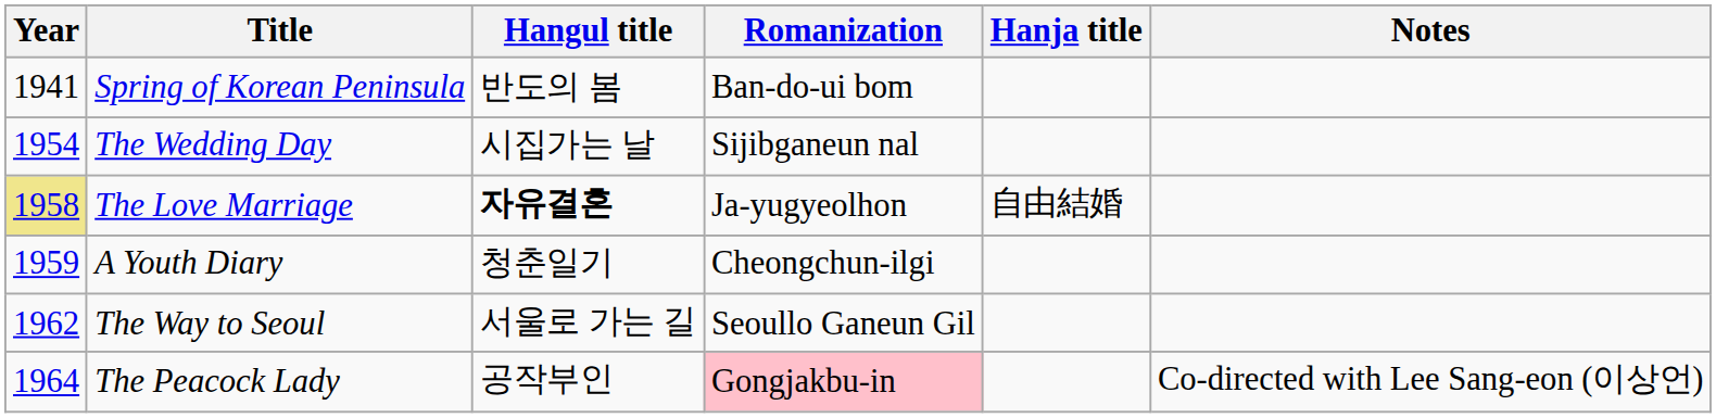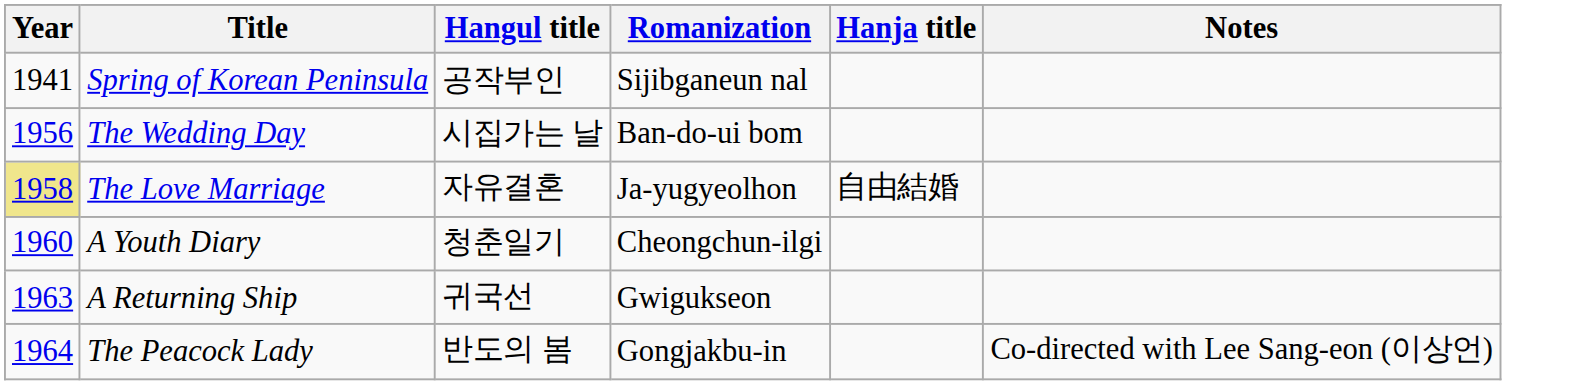 <table class="wikitable">
 <tr>
 <th>Year</th>
 <th>Title</th>
 <th><a href='#'>Hangul</a> title</th>
 <th><a href='#'>Romanization</a></th>
 <th><a href='#'>Hanja</a> title</th>
 <th>Notes</th>
 </tr>
 <tr>
 <td>1941</td>
 <td><em><a href='#'>Spring of Korean Peninsula</a></em></td>
-<td>반도의 봄</td>
-<td>Ban-do-ui bom</td>
+<td>공작부인</td>
+<td>Sijibganeun nal</td>
 <td></td>
 <td></td>
 </tr>
 <tr>
-<td><a href='#'>1954</a></td>
+<td><a href='#'>1956</a></td>
 <td><em><a href='#'>The Wedding Day</a></em></td>
 <td>시집가는 날</td>
-<td>Sijibganeun nal</td>
+<td>Ban-do-ui bom</td>
 <td></td>
 <td></td>
 </tr>
 <tr>
 <td style="background: khaki;"><a href='#'>1958</a></td>
 <td><em><a href='#'>The Love Marriage</a></em></td>
-<td><strong>자유결혼</strong></td>
+<td>자유결혼</td>
 <td>Ja-yugyeolhon</td>
 <td>自由結婚</td>
 <td></td>
 </tr>
 <tr>
-<td><a href='#'>1959</a></td>
+<td><a href='#'>1960</a></td>
 <td><em>A Youth Diary</em></td>
 <td>청춘일기</td>
 <td>Cheongchun-ilgi</td>
 <td></td>
 <td></td>
 </tr>
 <tr>
-<td><a href='#'>1962</a></td>
-<td><em>The Way to Seoul</em></td>
-<td>서울로 가는 길</td>
-<td>Seoullo Ganeun Gil</td>
+<td><a href='#'>1963</a></td>
+<td><em>A Returning Ship</em></td>
+<td>귀국선</td>
+<td>Gwigukseon</td>
 <td></td>
 <td></td>
 </tr>
 <tr>
 <td><a href='#'>1964</a></td>
 <td><em>The Peacock Lady</em></td>
-<td>공작부인</td>
-<td style="background: pink;">Gongjakbu-in</td>
+<td>반도의 봄</td>
+<td>Gongjakbu-in</td>
 <td></td>
 <td>Co-directed with Lee Sang-eon (이상언)</td>
 </tr>
 </table>
